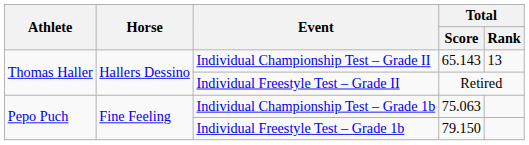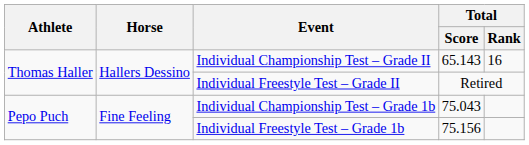 <table class=wikitable>
 <tr>
 <th rowspan="2">Athlete</th>
 <th rowspan="2">Horse</th>
 <th rowspan="2">Event</th>
 <th colspan="2">Total</th>
 </tr>
 <tr>
 <th>Score</th>
 <th>Rank</th>
 </tr>
 <tr>
 <td rowspan=2><a href='#'>Thomas Haller</a></td>
 <td rowspan=2><a href='#'>Hallers Dessino</a></td>
 <td><a href='#'>Individual Championship Test – Grade II</a></td>
 <td>65.143</td>
-<td>13</td>
+<td>16</td>
 </tr>
 <tr>
 <td><a href='#'>Individual Freestyle Test – Grade II</a></td>
 <td colspan=2 align=center>Retired</td>
 </tr>
 <tr>
 <td rowspan=2><a href='#'>Pepo Puch</a></td>
 <td rowspan=2><a href='#'>Fine Feeling</a></td>
 <td><a href='#'>Individual Championship Test – Grade 1b</a></td>
-<td>75.063</td>
+<td>75.043</td>
 <td></td>
 </tr>
 <tr>
 <td><a href='#'>Individual Freestyle Test – Grade 1b</a></td>
-<td>79.150</td>
+<td>75.156</td>
 <td></td>
 </tr>
 </table>
